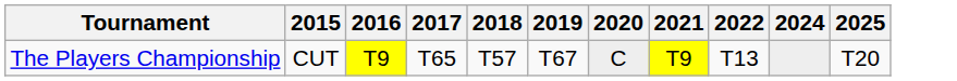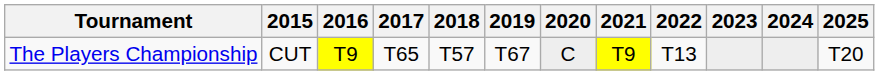 <table class="wikitable" style="font-size:95%;text-align:center;">
 <tr>
 <th>Tournament</th>
 <th>2015</th>
 <th>2016</th>
 <th>2017</th>
 <th>2018</th>
 <th>2019</th>
 <th>2020</th>
 <th>2021</th>
 <th>2022</th>
+<th>2023</th>
 <th>2024</th>
 <th>2025</th>
 </tr>
 <tr>
 <td align=left><a href='#'>The Players Championship</a></td>
 <td>CUT</td>
 <td style="background:yellow;">T9</td>
 <td>T65</td>
 <td>T57</td>
 <td>T67</td>
 <td style="background:#eeeeee;">C</td>
 <td style="background:yellow;">T9</td>
 <td>T13</td>
 <td style="background:#eeeeee;"></td>
+<td style="background:#eeeeee;"></td>
 <td>T20</td>
 </tr>
 </table>
